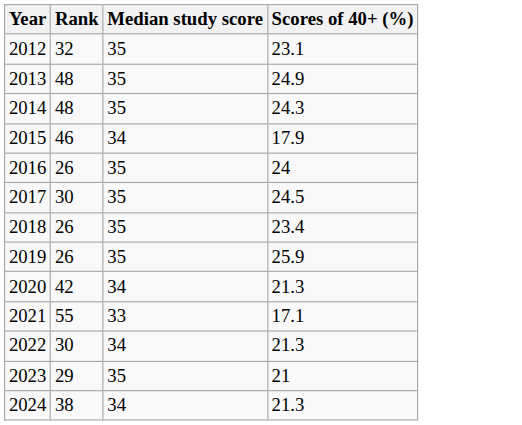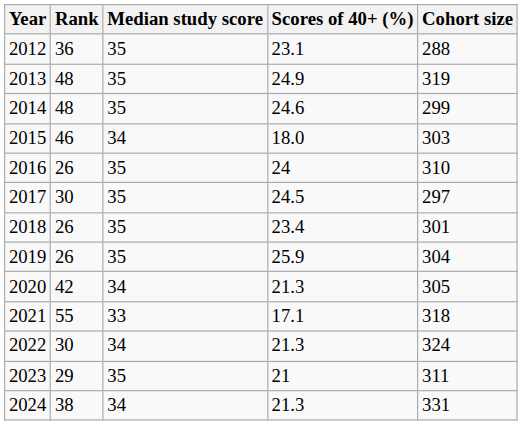 <table class="wikitable">
 <tr>
 <th>Year</th>
 <th>Rank</th>
 <th>Median study score</th>
 <th>Scores of 40+ (%)</th>
+<th>Cohort size</th>
 </tr>
 <tr>
 <td>2012</td>
-<td>32</td>
+<td>36</td>
 <td>35</td>
 <td>23.1</td>
+<td>288</td>
 </tr>
 <tr>
 <td>2013</td>
 <td>48</td>
 <td>35</td>
 <td>24.9</td>
+<td>319</td>
 </tr>
 <tr>
 <td>2014</td>
 <td>48</td>
 <td>35</td>
-<td>24.3</td>
+<td>24.6</td>
+<td>299</td>
 </tr>
 <tr>
 <td>2015</td>
 <td>46</td>
 <td>34</td>
-<td>17.9</td>
+<td>18.0</td>
+<td>303</td>
 </tr>
 <tr>
 <td>2016</td>
 <td>26</td>
 <td>35</td>
 <td>24</td>
+<td>310</td>
 </tr>
 <tr>
 <td>2017</td>
 <td>30</td>
 <td>35</td>
 <td>24.5</td>
+<td>297</td>
 </tr>
 <tr>
 <td>2018</td>
 <td>26</td>
 <td>35</td>
 <td>23.4</td>
+<td>301</td>
 </tr>
 <tr>
 <td>2019</td>
 <td>26</td>
 <td>35</td>
 <td>25.9</td>
+<td>304</td>
 </tr>
 <tr>
 <td>2020</td>
 <td>42</td>
 <td>34</td>
 <td>21.3</td>
+<td>305</td>
 </tr>
 <tr>
 <td>2021</td>
 <td>55</td>
 <td>33</td>
 <td>17.1</td>
+<td>318</td>
 </tr>
 <tr>
 <td>2022</td>
 <td>30</td>
 <td>34</td>
 <td>21.3</td>
+<td>324</td>
 </tr>
 <tr>
 <td>2023</td>
 <td>29</td>
 <td>35</td>
 <td>21</td>
+<td>311</td>
 </tr>
 <tr>
 <td>2024</td>
 <td>38</td>
 <td>34</td>
 <td>21.3</td>
+<td>331</td>
 </tr>
 </table>
